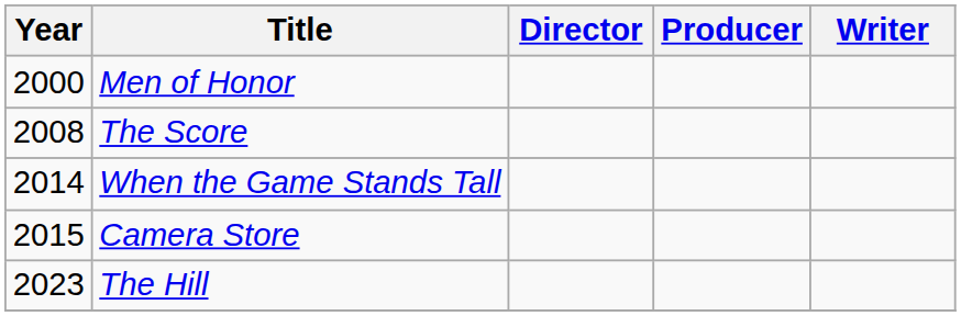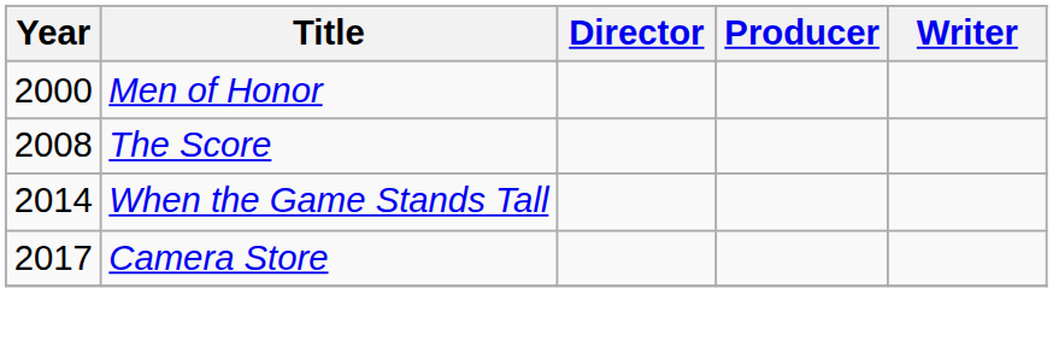 <table class="wikitable">
 <tr>
 <th>Year</th>
 <th>Title</th>
 <th width=65><a href='#'>Director</a></th>
 <th width=65><a href='#'>Producer</a></th>
 <th width=65><a href='#'>Writer</a></th>
 </tr>
 <tr>
 <td>2000</td>
 <td><em><a href='#'>Men of Honor</a></em></td>
 <td></td>
 <td></td>
 <td></td>
 </tr>
 <tr>
 <td>2008</td>
 <td><em><a href='#'>The Score</a></em></td>
 <td></td>
 <td></td>
 <td></td>
 </tr>
 <tr>
 <td>2014</td>
 <td><em><a href='#'>When the Game Stands Tall</a></em></td>
 <td></td>
 <td></td>
 <td></td>
 </tr>
 <tr>
-<td>2015</td>
+<td>2017</td>
 <td><em><a href='#'>Camera Store</a></em></td>
-<td></td>
-<td></td>
-<td></td>
-</tr>
-<tr>
-<td>2023</td>
-<td><em><a href='#'>The Hill</a></em></td>
 <td></td>
 <td></td>
 <td></td>
 </tr>
 <tr>
 </tr>
 </table>
